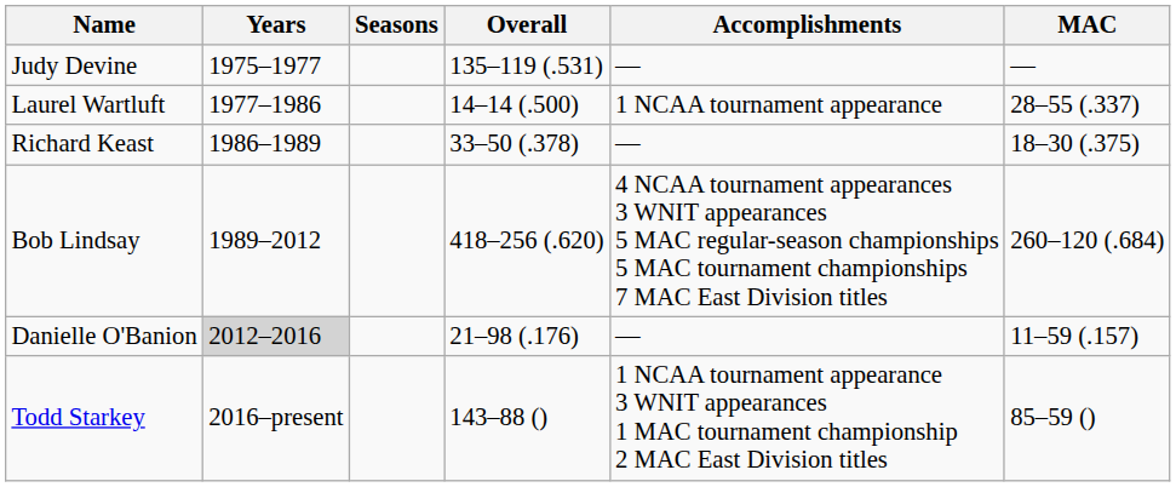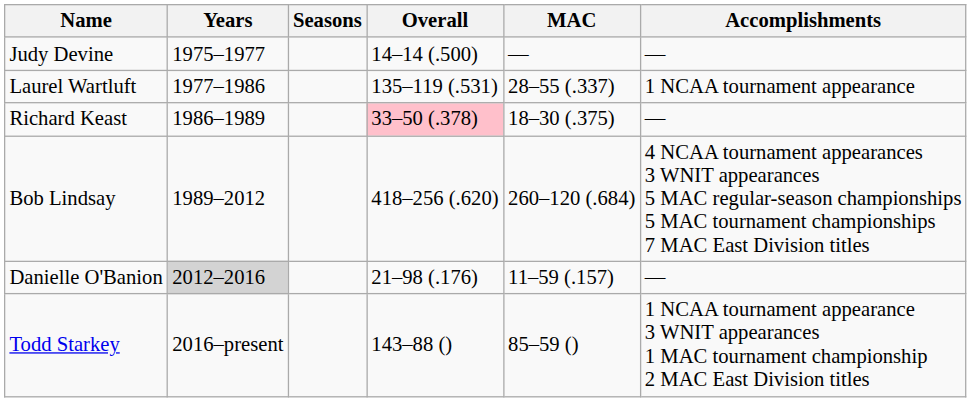 <table class="wikitable">
 <tr>
 <th>Name</th>
 <th>Years</th>
 <th>Seasons</th>
 <th>Overall</th>
+<th>MAC</th>
 <th>Accomplishments</th>
-<th>MAC</th>
 </tr>
 <tr>
 <td>Judy Devine</td>
 <td>1975–1977</td>
 <td></td>
-<td>135–119 (.531)</td>
+<td>14–14 (.500)</td>
 <td>—</td>
 <td>—</td>
 </tr>
 <tr>
 <td>Laurel Wartluft</td>
 <td>1977–1986</td>
 <td></td>
-<td>14–14 (.500)</td>
+<td>135–119 (.531)</td>
+<td>28–55 (.337)</td>
 <td>1 NCAA tournament appearance</td>
-<td>28–55 (.337)</td>
 </tr>
 <tr>
 <td>Richard Keast</td>
 <td>1986–1989</td>
 <td></td>
-<td>33–50 (.378)</td>
+<td style="background: pink;">33–50 (.378)</td>
+<td>18–30 (.375)</td>
 <td>—</td>
-<td>18–30 (.375)</td>
 </tr>
 <tr>
 <td>Bob Lindsay</td>
 <td>1989–2012</td>
 <td></td>
 <td>418–256 (.620)</td>
+<td>260–120 (.684)</td>
 <td>4 NCAA tournament appearances<br>3 WNIT appearances<br>5 MAC regular-season championships<br>5 MAC tournament championships<br>7 MAC East Division titles</td>
-<td>260–120 (.684)</td>
 </tr>
 <tr>
 <td>Danielle O'Banion</td>
 <td style="background: lightgrey;">2012–2016</td>
 <td></td>
 <td>21–98 (.176)</td>
+<td>11–59 (.157)</td>
 <td>—</td>
-<td>11–59 (.157)</td>
 </tr>
 <tr>
 <td><a href='#'>Todd Starkey</a></td>
 <td>2016–present</td>
 <td></td>
 <td>143–88 ()</td>
+<td>85–59 ()</td>
 <td>1 NCAA tournament appearance<br>3 WNIT appearances<br>1 MAC tournament championship<br>2 MAC East Division titles</td>
-<td>85–59 ()</td>
 </tr>
 </table>
